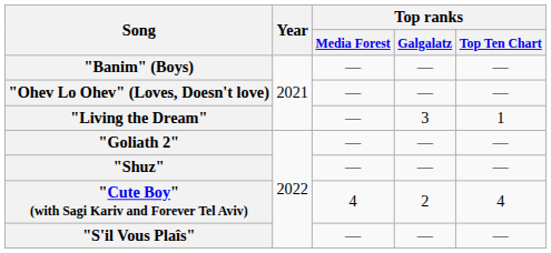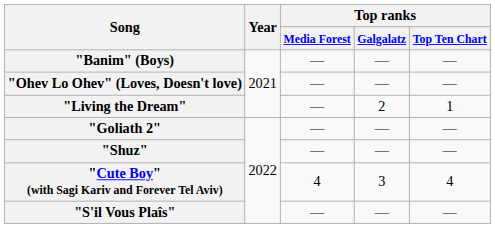 <table class="wikitable sortable plainrowheaders" style="text-align:center;">
 <tr>
 <th rowspan="2">Song</th>
 <th rowspan="2">Year</th>
 <th colspan="3">Top ranks</th>
 </tr>
 <tr>
 <th><a href='#'><small>Media Forest</small></a></th>
 <th><a href='#'><small>Galgalatz</small></a></th>
 <th><a href='#'><small>Top Ten Chart</small></a></th>
 </tr>
 <tr>
 <th>"Banim" (Boys)</th>
 <td rowspan="3">2021</td>
 <td>—</td>
 <td>—</td>
 <td>—</td>
 </tr>
 <tr>
 <th>"Ohev Lo Ohev" (Loves, Doesn't love)</th>
 <td>—</td>
 <td>—</td>
 <td>—</td>
 </tr>
 <tr>
 <th>"Living the Dream"</th>
 <td>—</td>
-<td>3</td>
+<td>2</td>
 <td>1</td>
 </tr>
 <tr>
 <th>"Goliath 2"</th>
 <td rowspan="4">2022</td>
 <td>—</td>
 <td>—</td>
 <td>—</td>
 </tr>
 <tr>
 <th>"Shuz"</th>
 <td>—</td>
 <td>—</td>
 <td>—</td>
 </tr>
 <tr>
 <th>"<a href='#'>Cute Boy</a>"<br><small>(with Sagi Kariv and Forever Tel Aviv)</small></th>
 <td>4</td>
-<td>2</td>
+<td>3</td>
 <td>4</td>
 </tr>
 <tr>
 <th>"S'il Vous Plaîs"</th>
 <td>—</td>
 <td>—</td>
 <td>—</td>
 </tr>
 </table>
